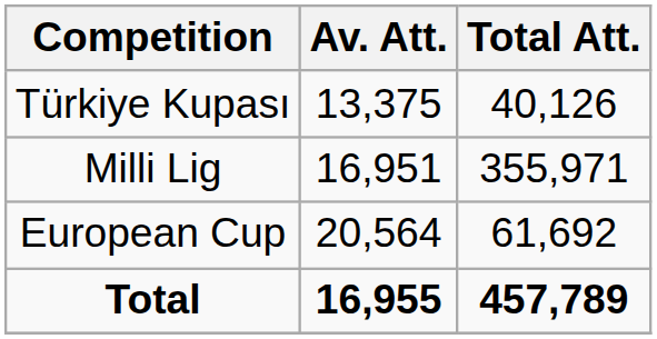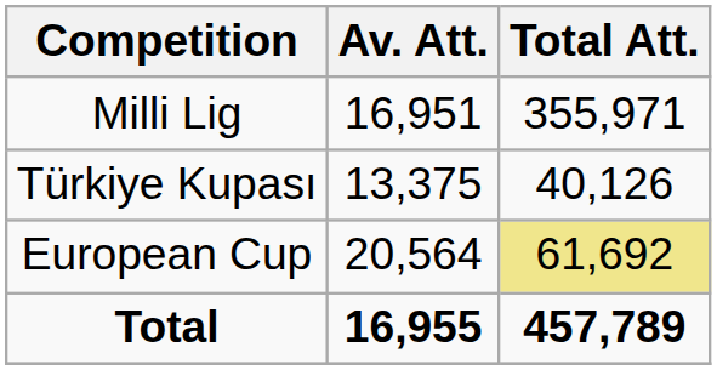 <table class="wikitable" style="text-align: center">
 <tr>
 <th>Competition</th>
 <th>Av. Att.</th>
 <th>Total Att.</th>
 </tr>
 <tr>
+<td>Milli Lig</td>
+<td>16,951</td>
+<td>355,971</td>
+</tr>
+<tr>
 <td>Türkiye Kupası</td>
 <td>13,375</td>
 <td>40,126</td>
 </tr>
 <tr>
-<td>Milli Lig</td>
-<td>16,951</td>
-<td>355,971</td>
-</tr>
-<tr>
 <td>European Cup</td>
 <td>20,564</td>
-<td>61,692</td>
+<td style="background: khaki;">61,692</td>
 </tr>
 <tr>
 <td><strong>Total</strong></td>
 <td><strong>16,955</strong></td>
 <td><strong>457,789</strong></td>
 </tr>
 <tr>
 </tr>
 </table>
